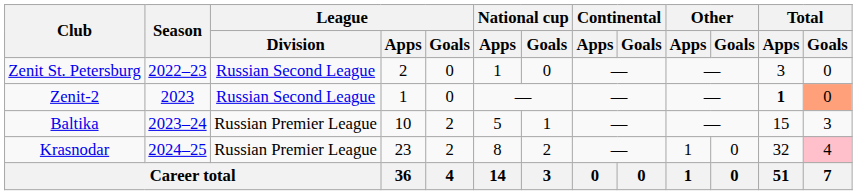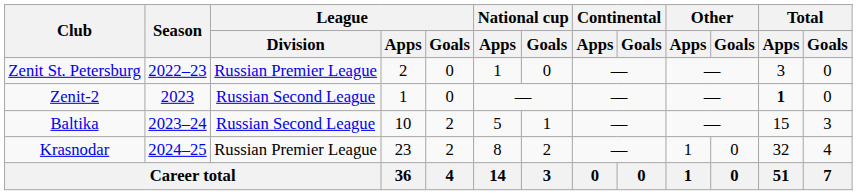 <table class="wikitable" style="text-align:center">
 <tr>
 <th rowspan="2">Club</th>
 <th rowspan="2">Season</th>
 <th colspan="3">League</th>
 <th colspan="2">National cup</th>
 <th colspan="2">Continental</th>
 <th colspan="2">Other</th>
 <th colspan="2">Total</th>
 </tr>
 <tr>
 <th>Division</th>
 <th>Apps</th>
 <th>Goals</th>
 <th>Apps</th>
 <th>Goals</th>
 <th>Apps</th>
 <th>Goals</th>
 <th>Apps</th>
 <th>Goals</th>
 <th>Apps</th>
 <th>Goals</th>
 </tr>
 <tr>
 <td><a href='#'>Zenit St. Petersburg</a></td>
 <td><a href='#'>2022–23</a></td>
-<td><a href='#'>Russian Second League</a></td>
+<td><a href='#'>Russian Premier League</a></td>
 <td>2</td>
 <td>0</td>
 <td>1</td>
 <td>0</td>
 <td colspan="2">—</td>
 <td colspan="2">—</td>
 <td>3</td>
 <td>0</td>
 </tr>
 <tr>
 <td><a href='#'>Zenit-2</a></td>
 <td><a href='#'>2023</a></td>
 <td><a href='#'>Russian Second League</a></td>
 <td>1</td>
 <td>0</td>
 <td colspan="2">—</td>
 <td colspan="2">—</td>
 <td colspan="2">—</td>
 <td><strong>1</strong></td>
-<td style="background: lightsalmon;">0</td>
+<td>0</td>
 </tr>
 <tr>
 <td><a href='#'>Baltika</a></td>
 <td><a href='#'>2023–24</a></td>
-<td>Russian Premier League</td>
+<td><a href='#'>Russian Second League</a></td>
 <td>10</td>
 <td>2</td>
 <td>5</td>
 <td>1</td>
 <td colspan="2">—</td>
 <td colspan="2">—</td>
 <td>15</td>
 <td>3</td>
 </tr>
 <tr>
 <td><a href='#'>Krasnodar</a></td>
 <td><a href='#'>2024–25</a></td>
 <td>Russian Premier League</td>
 <td>23</td>
 <td>2</td>
 <td>8</td>
 <td>2</td>
 <td colspan="2">—</td>
 <td>1</td>
 <td>0</td>
 <td>32</td>
-<td style="background: pink;">4</td>
+<td>4</td>
 </tr>
 <tr>
 <th colspan="3">Career total</th>
 <th>36</th>
 <th>4</th>
 <th>14</th>
 <th>3</th>
 <th>0</th>
 <th>0</th>
 <th>1</th>
 <th>0</th>
 <th>51</th>
 <th>7</th>
 </tr>
 </table>
